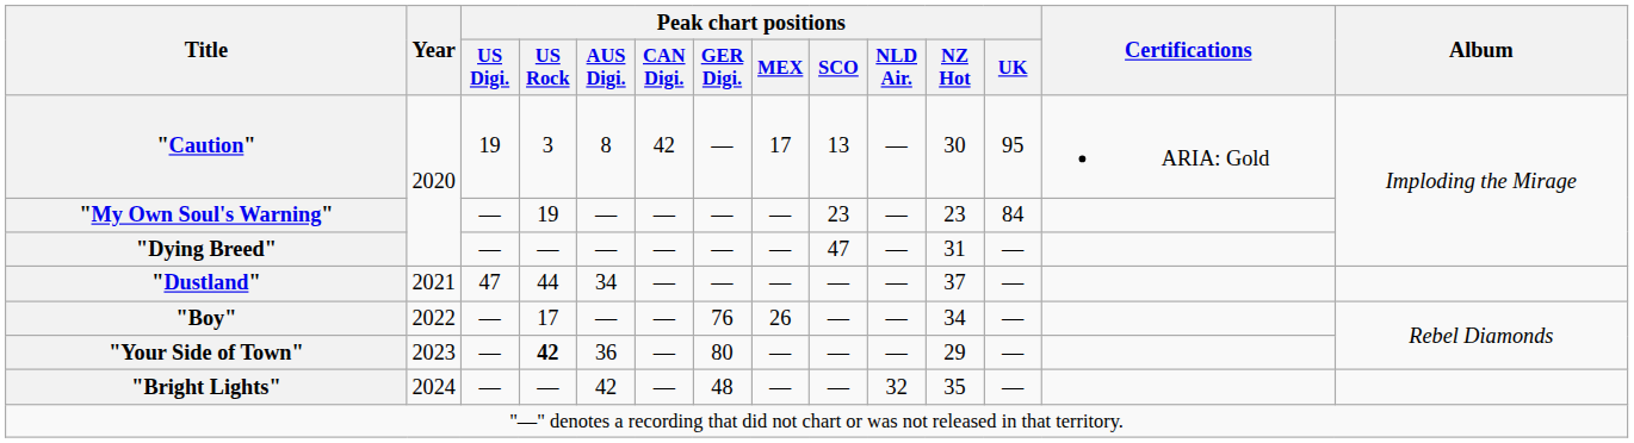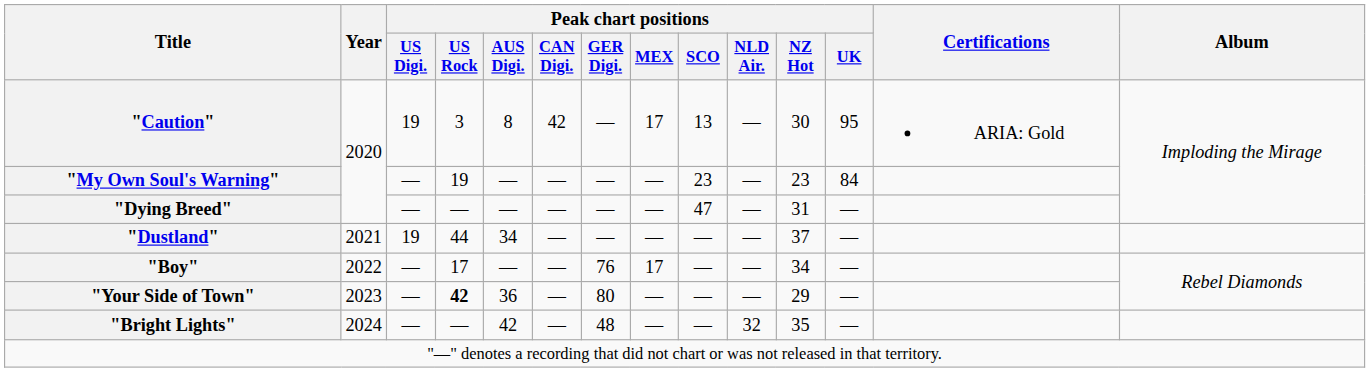 <table class="wikitable plainrowheaders" style="text-align:center;">
 <tr>
 <th scope="col" rowspan="2" style="width:18em;">Title</th>
 <th scope="col" rowspan="2" style="width:1em;">Year</th>
 <th scope="col" colspan="10">Peak chart positions</th>
 <th scope="col" rowspan="2" style="width:13em;"><a href='#'>Certifications</a></th>
 <th scope="col" rowspan="2" style="width:13em;">Album</th>
 </tr>
 <tr>
 <th scope="col" style="width:2.5em;font-size:90%;"><a href='#'>US<br>Digi.</a><br></th>
 <th scope="col" style="width:2.5em;font-size:90%;"><a href='#'>US<br>Rock</a><br></th>
 <th scope="col" style="width:2.5em;font-size:90%;"><a href='#'>AUS<br>Digi.</a><br></th>
 <th scope="col" style="width:2.5em;font-size:90%;"><a href='#'>CAN<br>Digi.</a><br></th>
 <th scope="col" style="width:2.5em;font-size:90%;"><a href='#'>GER<br>Digi.</a><br></th>
 <th scope="col" style="width:2.5em;font-size:90%;"><a href='#'>MEX</a><br></th>
 <th scope="col" style="width:2.5em;font-size:90%;"><a href='#'>SCO</a><br></th>
 <th scope="col" style="width:2.5em;font-size:90%;"><a href='#'>NLD<br>Air.</a><br></th>
 <th scope="col" style="width:2.5em;font-size:90%;"><a href='#'>NZ<br>Hot</a><br></th>
 <th scope="col" style="width:2.5em;font-size:90%;"><a href='#'>UK</a><br></th>
 </tr>
 <tr>
 <th scope="row">"<a href='#'>Caution</a>"</th>
 <td rowspan="3">2020</td>
 <td>19</td>
 <td>3</td>
 <td>8</td>
 <td>42</td>
 <td>—</td>
 <td>17</td>
 <td>13</td>
 <td>—</td>
 <td>30</td>
 <td>95</td>
 <td><br><ul><li>ARIA: Gold</li></ul></td>
 <td rowspan="3"><em>Imploding the Mirage</em></td>
 </tr>
 <tr>
 <th scope="row">"<a href='#'>My Own Soul's Warning</a>"</th>
 <td>—</td>
 <td>19</td>
 <td>—</td>
 <td>—</td>
 <td>—</td>
 <td>—</td>
 <td>23</td>
 <td>—</td>
 <td>23</td>
 <td>84</td>
 <td></td>
 </tr>
 <tr>
 <th scope="row">"Dying Breed"</th>
 <td>—</td>
 <td>—</td>
 <td>—</td>
 <td>—</td>
 <td>—</td>
 <td>—</td>
 <td>47</td>
 <td>—</td>
 <td>31</td>
 <td>—</td>
 <td></td>
 </tr>
 <tr>
 <th scope="row">"<a href='#'>Dustland</a>"<br></th>
 <td>2021</td>
-<td>47</td>
+<td>19</td>
 <td>44</td>
 <td>34</td>
 <td>—</td>
 <td>—</td>
 <td>—</td>
 <td>—</td>
 <td>—</td>
 <td>37</td>
 <td>—</td>
 <td></td>
 <td></td>
 </tr>
 <tr>
 <th scope="row">"Boy"</th>
 <td>2022</td>
 <td>—</td>
 <td>17</td>
 <td>—</td>
 <td>—</td>
 <td>76</td>
-<td>26</td>
+<td>17</td>
 <td>—</td>
 <td>—</td>
 <td>34</td>
 <td>—</td>
 <td></td>
 <td rowspan="2"><em>Rebel Diamonds</em></td>
 </tr>
 <tr>
 <th scope="row">"Your Side of Town"</th>
 <td>2023</td>
 <td>—</td>
 <td><strong>42</strong></td>
 <td>36</td>
 <td>—</td>
 <td>80</td>
 <td>—</td>
 <td>—</td>
 <td>—</td>
 <td>29</td>
 <td>—</td>
 <td></td>
 </tr>
 <tr>
 <th scope="row">"Bright Lights"</th>
 <td>2024</td>
 <td>—</td>
 <td>—</td>
 <td>42</td>
 <td>—</td>
 <td>48</td>
 <td>—</td>
 <td>—</td>
 <td>32</td>
 <td>35</td>
 <td>—</td>
 <td></td>
 <td></td>
 </tr>
 <tr>
 <td colspan="16" style="font-size:90%">"—" denotes a recording that did not chart or was not released in that territory.</td>
 </tr>
 </table>
